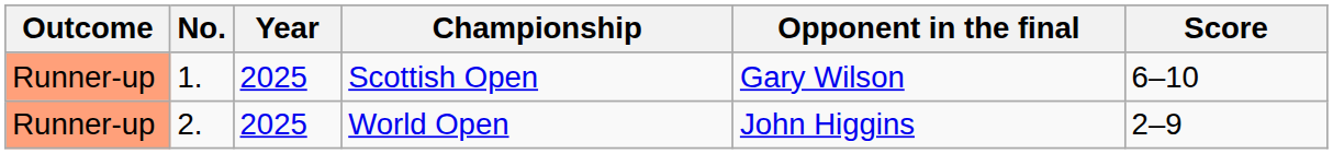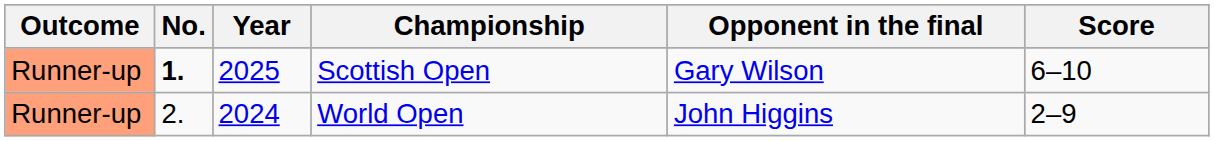 <table class="wikitable sortable">
 <tr>
 <th width="80">Outcome</th>
 <th width="20">No.</th>
 <th width="50">Year</th>
 <th width="200">Championship</th>
 <th width="200">Opponent in the final</th>
 <th width="100">Score</th>
 </tr>
 <tr>
 <td style="background:#ffa07a;">Runner-up</td>
-<td>1.</td>
+<td><strong>1.</strong></td>
 <td><a href='#'>2025</a></td>
 <td><a href='#'>Scottish Open</a></td>
 <td> <a href='#'>Gary Wilson</a></td>
 <td>6–10</td>
 </tr>
 <tr>
 <td style="background:#ffa07a;">Runner-up</td>
 <td>2.</td>
-<td><a href='#'>2025</a></td>
+<td><a href='#'>2024</a></td>
 <td><a href='#'>World Open</a></td>
 <td> <a href='#'>John Higgins</a></td>
 <td>2–9</td>
 </tr>
 </table>
